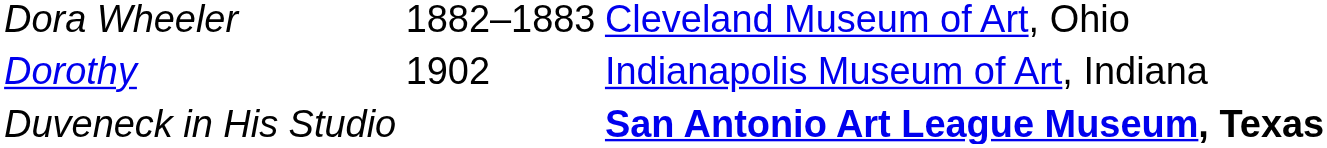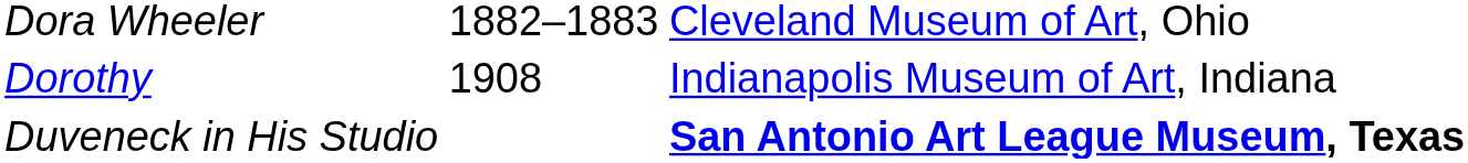 <table>
 <tr>
 <td><em>Dora Wheeler</em></td>
 <td>1882–1883</td>
 <td><a href='#'>Cleveland Museum of Art</a>, Ohio</td>
 </tr>
 <tr>
 <td><em><a href='#'>Dorothy</a></em></td>
-<td>1902</td>
+<td>1908</td>
 <td><a href='#'>Indianapolis Museum of Art</a>, Indiana</td>
 </tr>
 <tr>
 <td><em>Duveneck in His Studio</em></td>
 <td></td>
 <td><strong><a href='#'>San Antonio Art League Museum</a>, Texas</strong></td>
 </tr>
 </table>
